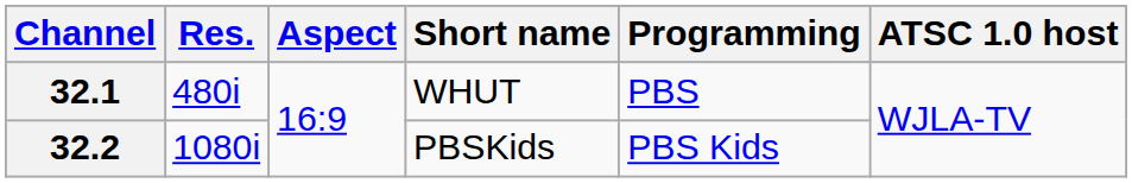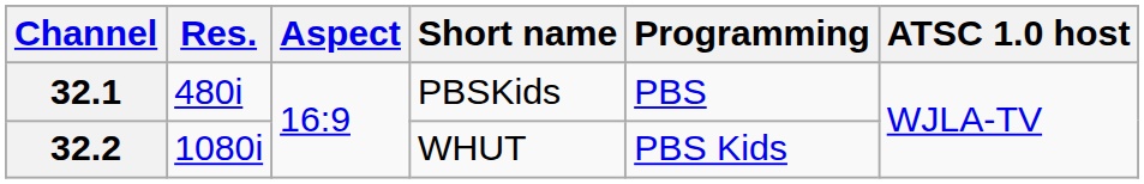 <table class="wikitable">
 <tr>
 <th scope = "col"><a href='#'>Channel</a></th>
 <th scope = "col"><a href='#'>Res.</a></th>
 <th scope = "col"><a href='#'>Aspect</a></th>
 <th scope = "col">Short name</th>
 <th scope = "col">Programming</th>
 <th scope = "col">ATSC 1.0 host</th>
 </tr>
 <tr>
 <th scope = "row">32.1</th>
 <td><a href='#'>480i</a></td>
 <td rowspan=2><a href='#'>16:9</a></td>
-<td>WHUT</td>
+<td>PBSKids</td>
 <td><a href='#'>PBS</a></td>
 <td rowspan=2><a href='#'>WJLA-TV</a></td>
 </tr>
 <tr>
 <th scope = "row">32.2</th>
 <td><a href='#'>1080i</a></td>
-<td>PBSKids</td>
+<td>WHUT</td>
 <td><a href='#'>PBS Kids</a></td>
 </tr>
 </table>
